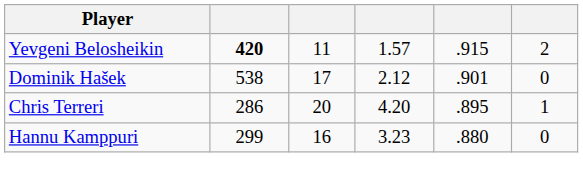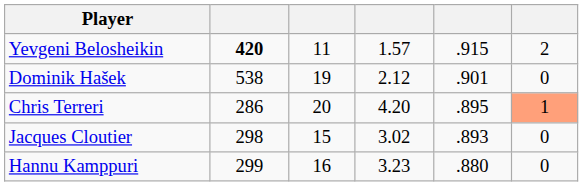 <table class="wikitable sortable" style="text-align:center;">
 <tr>
 <th style="width:170px;">Player</th>
 <th style="width:60px;"></th>
 <th style="width:50px;"></th>
 <th style="width:60px;"></th>
 <th style="width:60px;"></th>
 <th style="width:50px;"></th>
 </tr>
 <tr>
 <td style="text-align:left;"> <a href='#'>Yevgeni Belosheikin</a></td>
 <td><strong>420</strong></td>
 <td>11</td>
 <td>1.57</td>
 <td>.915</td>
 <td>2</td>
 </tr>
 <tr>
 <td style="text-align:left;"> <a href='#'>Dominik Hašek</a></td>
 <td>538</td>
-<td>17</td>
+<td>19</td>
 <td>2.12</td>
 <td>.901</td>
 <td>0</td>
 </tr>
 <tr>
 <td style="text-align:left;"> <a href='#'>Chris Terreri</a></td>
 <td>286</td>
 <td>20</td>
 <td>4.20</td>
 <td>.895</td>
-<td>1</td>
+<td style="background: lightsalmon;">1</td>
+</tr>
+<tr>
+<td style="text-align:left;"> <a href='#'>Jacques Cloutier</a></td>
+<td>298</td>
+<td>15</td>
+<td>3.02</td>
+<td>.893</td>
+<td>0</td>
 </tr>
 <tr>
 <td style="text-align:left;"> <a href='#'>Hannu Kamppuri</a></td>
 <td>299</td>
 <td>16</td>
 <td>3.23</td>
 <td>.880</td>
 <td>0</td>
 </tr>
 </table>
